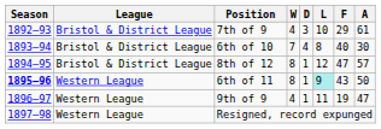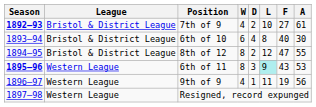 <table class="wikitable">
 <tr>
 <th>Season</th>
 <th>League</th>
 <th>Position</th>
 <th>W</th>
 <th>D</th>
 <th>L</th>
 <th>F</th>
 <th>A</th>
 </tr>
 <tr>
-<td><a href='#'>1892–93</a></td>
+<td><strong><a href='#'>1892–93</a></strong></td>
 <td><a href='#'>Bristol & District League</a></td>
 <td>7th of 9</td>
 <td>4</td>
-<td>3</td>
+<td>2</td>
 <td>10</td>
-<td>29</td>
+<td>27</td>
 <td>61</td>
 </tr>
 <tr>
 <td><a href='#'>1893–94</a></td>
 <td>Bristol & District League</td>
 <td>6th of 10</td>
-<td>7</td>
+<td>6</td>
 <td>4</td>
 <td>8</td>
 <td>40</td>
 <td>30</td>
 </tr>
 <tr>
 <td><a href='#'>1894–95</a></td>
 <td>Bristol & District League</td>
 <td>8th of 12</td>
 <td>8</td>
-<td>1</td>
+<td>2</td>
 <td>12</td>
 <td>47</td>
-<td>57</td>
+<td>55</td>
 </tr>
 <tr>
 <td><strong><a href='#'>1895–96</a></strong></td>
 <td><a href='#'>Western League</a></td>
 <td>6th of 11</td>
 <td>8</td>
-<td>1</td>
+<td>3</td>
 <td style="background: paleturquoise;">9</td>
 <td>43</td>
-<td>50</td>
+<td>53</td>
 </tr>
 <tr>
 <td><a href='#'>1896–97</a></td>
 <td>Western League</td>
 <td>9th of 9</td>
 <td>4</td>
 <td>1</td>
 <td>11</td>
 <td>19</td>
-<td>47</td>
+<td>56</td>
 </tr>
 <tr>
 <td><a href='#'>1897–98</a></td>
 <td>Western League</td>
 <td colspan="6">Resigned, record expunged</td>
 </tr>
 </table>
